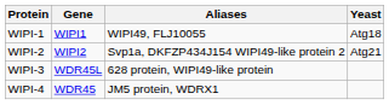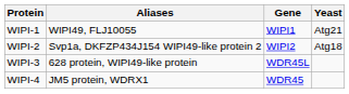 <table class="wikitable">
 <tr>
 <th>Protein</th>
+<th>Aliases</th>
 <th>Gene</th>
-<th>Aliases</th>
 <th>Yeast</th>
 </tr>
 <tr>
 <td>WIPI-1</td>
+<td>WIPI49, FLJ10055</td>
 <td><a href='#'>WIPI1</a></td>
-<td>WIPI49, FLJ10055</td>
+<td>Atg21</td>
+</tr>
+<tr>
+<td>WIPI-2</td>
+<td>Svp1a, DKFZP434J154 WIPI49-like protein 2</td>
+<td><a href='#'>WIPI2</a></td>
 <td>Atg18</td>
 </tr>
 <tr>
-<td>WIPI-2</td>
-<td><a href='#'>WIPI2</a></td>
-<td>Svp1a, DKFZP434J154 WIPI49-like protein 2</td>
-<td>Atg21</td>
-</tr>
-<tr>
 <td>WIPI-3</td>
+<td>628 protein, WIPI49-like protein</td>
 <td><a href='#'>WDR45L</a></td>
-<td>628 protein, WIPI49-like protein</td>
 <td></td>
 </tr>
 <tr>
 <td>WIPI-4</td>
+<td>JM5 protein, WDRX1</td>
 <td><a href='#'>WDR45</a></td>
-<td>JM5 protein, WDRX1</td>
 <td></td>
 </tr>
 </table>
